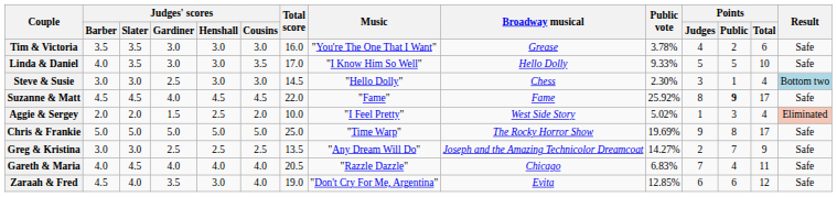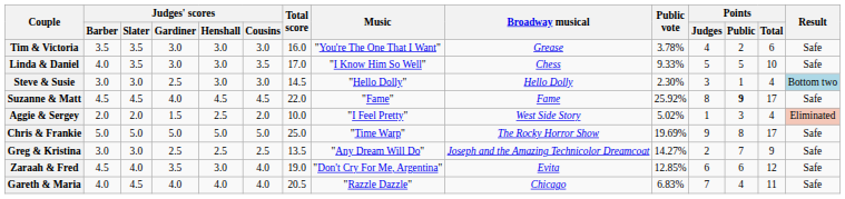 <table class="wikitable sortable" style="text-align:center; ; font-size:90%">
 <tr>
 <th rowspan="2" scope="col">Couple</th>
 <th colspan="5" scope="col" class="unsortable">Judges' scores</th>
 <th rowspan="2" scope="col">Total<br>score</th>
 <th rowspan="2" scope="col" class="unsortable">Music</th>
 <th rowspan="2" scope="col" class="unsortable"><a href='#'>Broadway</a> musical</th>
 <th rowspan="2" scope="col">Public<br>vote</th>
 <th colspan="3" scope="col">Points</th>
 <th rowspan="2" scope="col" class="unsortable">Result</th>
 </tr>
 <tr>
 <th class="unsortable">Barber</th>
 <th class="unsortable">Slater</th>
 <th class="unsortable">Gardiner</th>
 <th class="unsortable">Henshall</th>
 <th class="unsortable">Cousins</th>
 <th class="unsortable">Judges</th>
 <th class="unsortable">Public</th>
 <th>Total</th>
 </tr>
 <tr>
 <th scope="row">Tim & Victoria</th>
 <td>3.5</td>
 <td>3.5</td>
 <td>3.0</td>
 <td>3.0</td>
 <td>3.0</td>
 <td>16.0</td>
 <td>"<a href='#'>You're The One That I Want</a>"</td>
 <td><em><a href='#'>Grease</a></em></td>
 <td>3.78%</td>
 <td>4</td>
 <td>2</td>
 <td>6</td>
 <td>Safe</td>
 </tr>
 <tr>
 <th scope="row">Linda & Daniel</th>
 <td>4.0</td>
 <td>3.5</td>
 <td>3.0</td>
 <td>3.0</td>
 <td>3.5</td>
 <td>17.0</td>
 <td>"<a href='#'>I Know Him So Well</a>"</td>
-<td><em><a href='#'>Hello Dolly</a></em></td>
+<td><a href='#'><em>Chess</em></a></td>
 <td>9.33%</td>
 <td>5</td>
 <td>5</td>
 <td>10</td>
 <td>Safe</td>
 </tr>
 <tr>
 <th scope="row">Steve & Susie</th>
 <td>3.0</td>
 <td>3.0</td>
 <td>2.5</td>
 <td>3.0</td>
 <td>3.0</td>
 <td>14.5</td>
 <td>"<a href='#'>Hello Dolly</a>"</td>
-<td><a href='#'><em>Chess</em></a></td>
+<td><em><a href='#'>Hello Dolly</a></em></td>
 <td>2.30%</td>
 <td>3</td>
 <td>1</td>
 <td>4</td>
 <td bgcolor="lightblue">Bottom two</td>
 </tr>
 <tr>
 <th scope="row">Suzanne & Matt</th>
 <td>4.5</td>
 <td>4.5</td>
 <td>4.0</td>
 <td>4.5</td>
 <td>4.5</td>
 <td>22.0</td>
 <td>"<a href='#'>Fame</a>"</td>
 <td><em><a href='#'>Fame</a></em></td>
 <td>25.92%</td>
 <td>8</td>
 <td><strong>9</strong></td>
 <td>17</td>
 <td>Safe</td>
 </tr>
 <tr>
 <th scope="row">Aggie & Sergey</th>
 <td>2.0</td>
 <td>2.0</td>
 <td>1.5</td>
 <td>2.5</td>
 <td>2.0</td>
 <td>10.0</td>
 <td>"<a href='#'>I Feel Pretty</a>"</td>
 <td><em><a href='#'>West Side Story</a></em></td>
 <td>5.02%</td>
 <td>1</td>
 <td>3</td>
 <td>4</td>
 <td bgcolor="f4c7b8">Eliminated</td>
 </tr>
 <tr>
 <th scope="row">Chris & Frankie</th>
 <td>5.0</td>
 <td>5.0</td>
 <td>5.0</td>
 <td>5.0</td>
 <td>5.0</td>
 <td>25.0</td>
 <td>"<a href='#'>Time Warp</a>"</td>
 <td><em><a href='#'>The Rocky Horror Show</a></em></td>
 <td>19.69%</td>
 <td>9</td>
 <td>8</td>
 <td>17</td>
 <td>Safe</td>
 </tr>
 <tr>
 <th scope="row">Greg & Kristina</th>
 <td>3.0</td>
 <td>3.0</td>
 <td>2.5</td>
 <td>2.5</td>
 <td>2.5</td>
 <td>13.5</td>
 <td>"<a href='#'>Any Dream Will Do</a>"</td>
 <td><em><a href='#'>Joseph and the Amazing Technicolor Dreamcoat</a></em></td>
 <td>14.27%</td>
 <td>2</td>
 <td>7</td>
 <td>9</td>
 <td>Safe</td>
 </tr>
 <tr>
+<th scope="row">Zaraah & Fred</th>
+<td>4.5</td>
+<td>4.0</td>
+<td>3.5</td>
+<td>3.0</td>
+<td>4.0</td>
+<td>19.0</td>
+<td>"<a href='#'>Don't Cry For Me, Argentina</a>"</td>
+<td><em><a href='#'>Evita</a></em></td>
+<td>12.85%</td>
+<td>6</td>
+<td>6</td>
+<td>12</td>
+<td>Safe</td>
+</tr>
+<tr>
 <th scope="row">Gareth & Maria</th>
 <td>4.0</td>
 <td>4.5</td>
 <td>4.0</td>
 <td>4.0</td>
 <td>4.0</td>
 <td>20.5</td>
 <td>"<a href='#'>Razzle Dazzle</a>"</td>
 <td><a href='#'><em>Chicago</em></a></td>
 <td>6.83%</td>
 <td>7</td>
 <td>4</td>
 <td>11</td>
 <td>Safe</td>
 </tr>
-<tr>
-<th scope="row">Zaraah & Fred</th>
-<td>4.5</td>
-<td>4.0</td>
-<td>3.5</td>
-<td>3.0</td>
-<td>4.0</td>
-<td>19.0</td>
-<td>"<a href='#'>Don't Cry For Me, Argentina</a>"</td>
-<td><em><a href='#'>Evita</a></em></td>
-<td>12.85%</td>
-<td>6</td>
-<td>6</td>
-<td>12</td>
-<td>Safe</td>
-</tr>
 </table>
